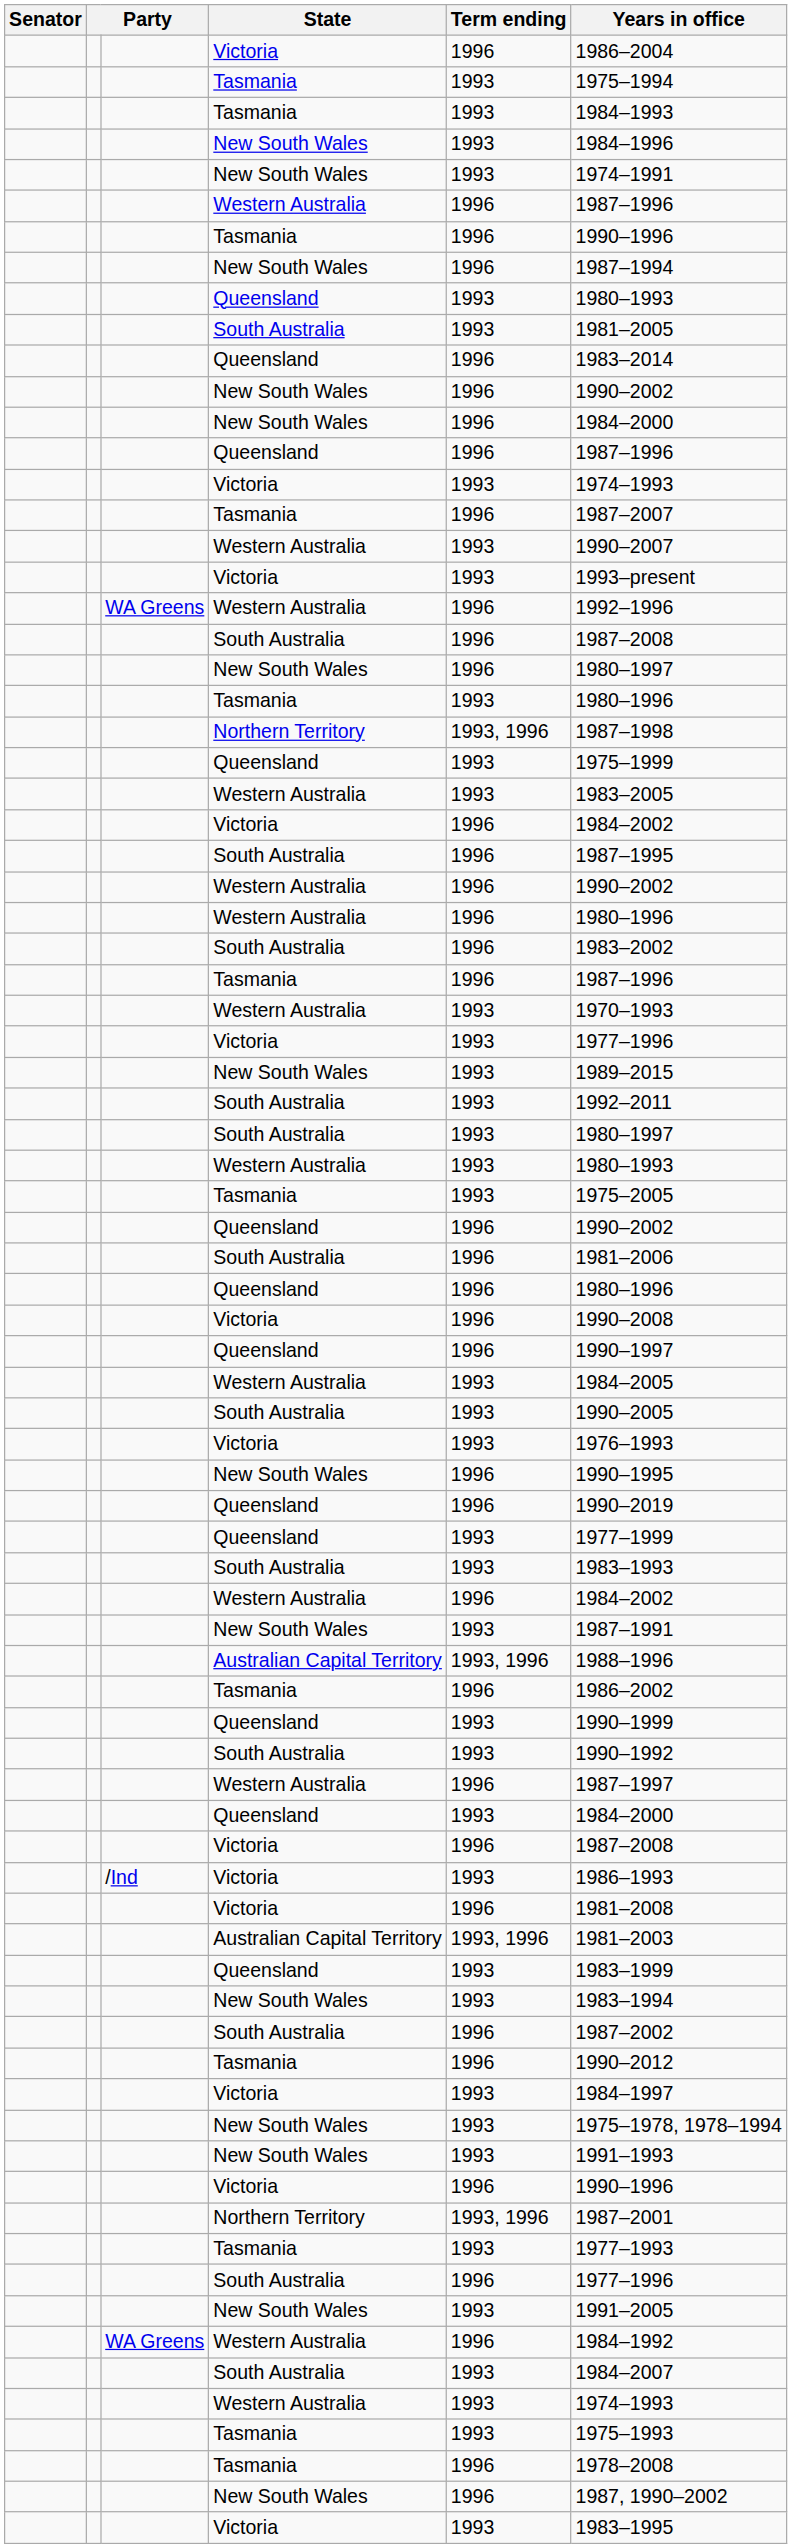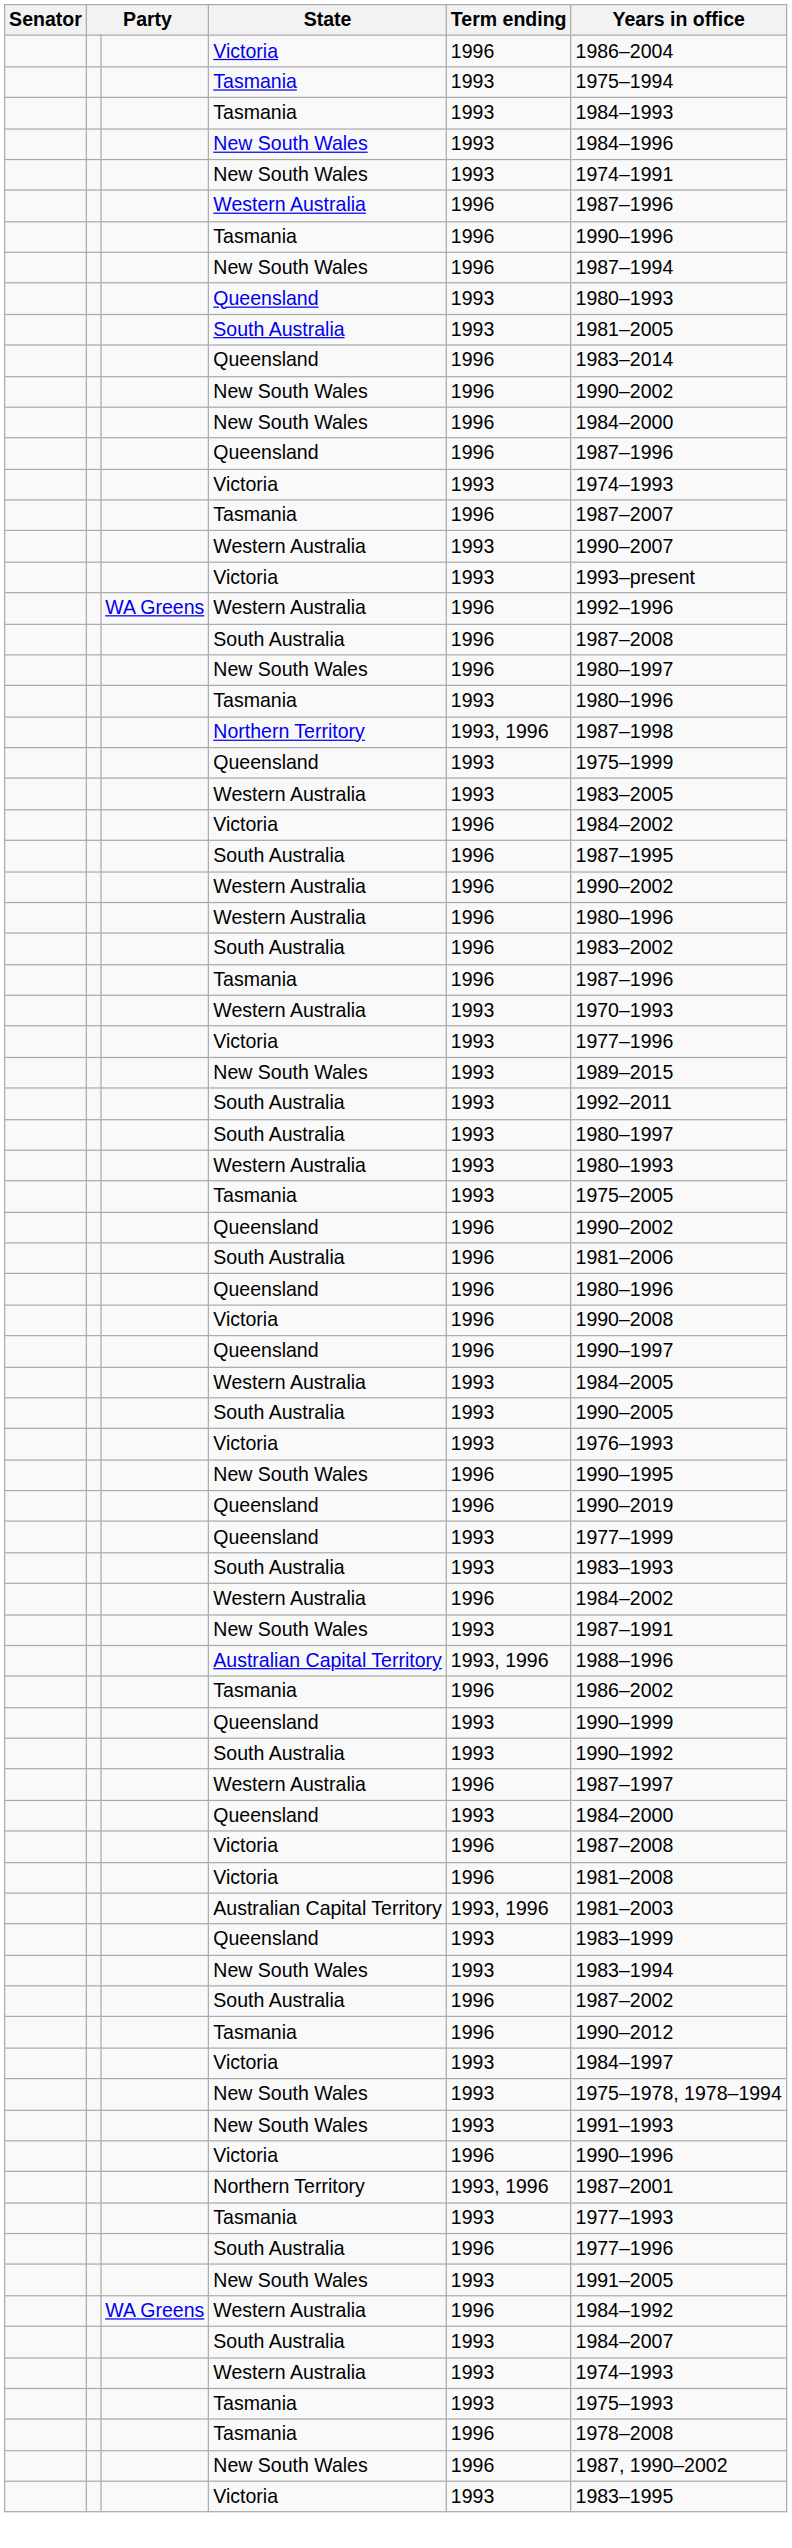 <table class="wikitable sortable">
 <tr>
 <th>Senator</th>
 <th colspan=2>Party</th>
 <th>State</th>
 <th>Term ending</th>
 <th>Years in office</th>
 </tr>
 <tr>
 <td></td>
 <td> </td>
 <td></td>
 <td><a href='#'>Victoria</a></td>
 <td>1996</td>
 <td>1986–2004</td>
 </tr>
 <tr>
 <td></td>
 <td> </td>
 <td></td>
 <td><a href='#'>Tasmania</a></td>
 <td>1993</td>
 <td>1975–1994</td>
 </tr>
 <tr>
 <td></td>
 <td> </td>
 <td></td>
 <td>Tasmania</td>
 <td>1993</td>
 <td>1984–1993</td>
 </tr>
 <tr>
 <td></td>
 <td> </td>
 <td></td>
 <td><a href='#'>New South Wales</a></td>
 <td>1993</td>
 <td>1984–1996</td>
 </tr>
 <tr>
 <td> </td>
 <td> </td>
 <td></td>
 <td>New South Wales</td>
 <td>1993</td>
 <td>1974–1991</td>
 </tr>
 <tr>
 <td></td>
 <td> </td>
 <td></td>
 <td><a href='#'>Western Australia</a></td>
 <td>1996</td>
 <td>1987–1996</td>
 </tr>
 <tr>
 <td></td>
 <td> </td>
 <td></td>
 <td>Tasmania</td>
 <td>1996</td>
 <td>1990–1996</td>
 </tr>
 <tr>
 <td></td>
 <td> </td>
 <td></td>
 <td>New South Wales</td>
 <td>1996</td>
 <td>1987–1994</td>
 </tr>
 <tr>
 <td></td>
 <td> </td>
 <td></td>
 <td><a href='#'>Queensland</a></td>
 <td>1993</td>
 <td>1980–1993</td>
 </tr>
 <tr>
 <td></td>
 <td> </td>
 <td></td>
 <td><a href='#'>South Australia</a></td>
 <td>1993</td>
 <td>1981–2005</td>
 </tr>
 <tr>
 <td></td>
 <td> </td>
 <td></td>
 <td>Queensland</td>
 <td>1996</td>
 <td>1983–2014</td>
 </tr>
 <tr>
 <td></td>
 <td> </td>
 <td></td>
 <td>New South Wales</td>
 <td>1996</td>
 <td>1990–2002</td>
 </tr>
 <tr>
 <td></td>
 <td> </td>
 <td></td>
 <td>New South Wales</td>
 <td>1996</td>
 <td>1984–2000</td>
 </tr>
 <tr>
 <td></td>
 <td> </td>
 <td></td>
 <td>Queensland</td>
 <td>1996</td>
 <td>1987–1996</td>
 </tr>
 <tr>
 <td> </td>
 <td> </td>
 <td></td>
 <td>Victoria</td>
 <td>1993</td>
 <td>1974–1993</td>
 </tr>
 <tr>
 <td></td>
 <td> </td>
 <td></td>
 <td>Tasmania</td>
 <td>1996</td>
 <td>1987–2007</td>
 </tr>
 <tr>
 <td></td>
 <td> </td>
 <td></td>
 <td>Western Australia</td>
 <td>1993</td>
 <td>1990–2007</td>
 </tr>
 <tr>
 <td> </td>
 <td> </td>
 <td></td>
 <td>Victoria</td>
 <td>1993</td>
 <td>1993–present</td>
 </tr>
 <tr>
 <td> </td>
 <td> </td>
 <td><a href='#'>WA Greens</a></td>
 <td>Western Australia</td>
 <td>1996</td>
 <td>1992–1996</td>
 </tr>
 <tr>
 <td></td>
 <td> </td>
 <td></td>
 <td>South Australia</td>
 <td>1996</td>
 <td>1987–2008</td>
 </tr>
 <tr>
 <td></td>
 <td> </td>
 <td></td>
 <td>New South Wales</td>
 <td>1996</td>
 <td>1980–1997</td>
 </tr>
 <tr>
 <td></td>
 <td> </td>
 <td></td>
 <td>Tasmania</td>
 <td>1993</td>
 <td>1980–1996</td>
 </tr>
 <tr>
 <td></td>
 <td> </td>
 <td></td>
 <td><a href='#'>Northern Territory</a></td>
 <td>1993, 1996 </td>
 <td>1987–1998</td>
 </tr>
 <tr>
 <td></td>
 <td> </td>
 <td></td>
 <td>Queensland</td>
 <td>1993</td>
 <td>1975–1999</td>
 </tr>
 <tr>
 <td></td>
 <td> </td>
 <td></td>
 <td>Western Australia</td>
 <td>1993</td>
 <td>1983–2005</td>
 </tr>
 <tr>
 <td></td>
 <td> </td>
 <td></td>
 <td>Victoria</td>
 <td>1996</td>
 <td>1984–2002</td>
 </tr>
 <tr>
 <td></td>
 <td> </td>
 <td></td>
 <td>South Australia</td>
 <td>1996</td>
 <td>1987–1995</td>
 </tr>
 <tr>
 <td></td>
 <td> </td>
 <td></td>
 <td>Western Australia</td>
 <td>1996</td>
 <td>1990–2002</td>
 </tr>
 <tr>
 <td></td>
 <td> </td>
 <td></td>
 <td>Western Australia</td>
 <td>1996</td>
 <td>1980–1996</td>
 </tr>
 <tr>
 <td></td>
 <td> </td>
 <td></td>
 <td>South Australia</td>
 <td>1996</td>
 <td>1983–2002</td>
 </tr>
 <tr>
 <td></td>
 <td> </td>
 <td></td>
 <td>Tasmania</td>
 <td>1996</td>
 <td>1987–1996</td>
 </tr>
 <tr>
 <td> </td>
 <td> </td>
 <td></td>
 <td>Western Australia</td>
 <td>1993</td>
 <td>1970–1993</td>
 </tr>
 <tr>
 <td></td>
 <td> </td>
 <td></td>
 <td>Victoria</td>
 <td>1993</td>
 <td>1977–1996</td>
 </tr>
 <tr>
 <td></td>
 <td> </td>
 <td></td>
 <td>New South Wales</td>
 <td>1993</td>
 <td>1989–2015</td>
 </tr>
 <tr>
 <td> </td>
 <td> </td>
 <td></td>
 <td>South Australia</td>
 <td>1993</td>
 <td>1992–2011</td>
 </tr>
 <tr>
 <td></td>
 <td> </td>
 <td></td>
 <td>South Australia</td>
 <td>1993</td>
 <td>1980–1997</td>
 </tr>
 <tr>
 <td></td>
 <td> </td>
 <td></td>
 <td>Western Australia</td>
 <td>1993</td>
 <td>1980–1993</td>
 </tr>
 <tr>
 <td></td>
 <td> </td>
 <td></td>
 <td>Tasmania</td>
 <td>1993</td>
 <td>1975–2005</td>
 </tr>
 <tr>
 <td></td>
 <td> </td>
 <td></td>
 <td>Queensland</td>
 <td>1996</td>
 <td>1990–2002</td>
 </tr>
 <tr>
 <td></td>
 <td> </td>
 <td></td>
 <td>South Australia</td>
 <td>1996</td>
 <td>1981–2006</td>
 </tr>
 <tr>
 <td></td>
 <td> </td>
 <td></td>
 <td>Queensland</td>
 <td>1996</td>
 <td>1980–1996</td>
 </tr>
 <tr>
 <td></td>
 <td> </td>
 <td></td>
 <td>Victoria</td>
 <td>1996</td>
 <td>1990–2008</td>
 </tr>
 <tr>
 <td></td>
 <td> </td>
 <td></td>
 <td>Queensland</td>
 <td>1996</td>
 <td>1990–1997</td>
 </tr>
 <tr>
 <td></td>
 <td> </td>
 <td></td>
 <td>Western Australia</td>
 <td>1993</td>
 <td>1984–2005</td>
 </tr>
 <tr>
 <td></td>
 <td> </td>
 <td></td>
 <td>South Australia</td>
 <td>1993</td>
 <td>1990–2005</td>
 </tr>
 <tr>
 <td></td>
 <td> </td>
 <td></td>
 <td>Victoria</td>
 <td>1993</td>
 <td>1976–1993</td>
 </tr>
 <tr>
 <td></td>
 <td> </td>
 <td></td>
 <td>New South Wales</td>
 <td>1996</td>
 <td>1990–1995</td>
 </tr>
 <tr>
 <td></td>
 <td> </td>
 <td></td>
 <td>Queensland</td>
 <td>1996</td>
 <td>1990–2019</td>
 </tr>
 <tr>
 <td></td>
 <td> </td>
 <td></td>
 <td>Queensland</td>
 <td>1993</td>
 <td>1977–1999</td>
 </tr>
 <tr>
 <td></td>
 <td> </td>
 <td></td>
 <td>South Australia</td>
 <td>1993</td>
 <td>1983–1993</td>
 </tr>
 <tr>
 <td></td>
 <td> </td>
 <td></td>
 <td>Western Australia</td>
 <td>1996</td>
 <td>1984–2002</td>
 </tr>
 <tr>
 <td> </td>
 <td> </td>
 <td></td>
 <td>New South Wales</td>
 <td>1993</td>
 <td>1987–1991</td>
 </tr>
 <tr>
 <td></td>
 <td> </td>
 <td></td>
 <td><a href='#'>Australian Capital Territory</a></td>
 <td>1993, 1996 </td>
 <td>1988–1996</td>
 </tr>
 <tr>
 <td></td>
 <td> </td>
 <td></td>
 <td>Tasmania</td>
 <td>1996</td>
 <td>1986–2002</td>
 </tr>
 <tr>
 <td></td>
 <td> </td>
 <td></td>
 <td>Queensland</td>
 <td>1993</td>
 <td>1990–1999</td>
 </tr>
 <tr>
 <td> </td>
 <td> </td>
 <td></td>
 <td>South Australia</td>
 <td>1993</td>
 <td>1990–1992</td>
 </tr>
 <tr>
 <td></td>
 <td> </td>
 <td></td>
 <td>Western Australia</td>
 <td>1996</td>
 <td>1987–1997</td>
 </tr>
 <tr>
 <td></td>
 <td> </td>
 <td></td>
 <td>Queensland</td>
 <td>1993</td>
 <td>1984–2000</td>
 </tr>
 <tr>
 <td></td>
 <td> </td>
 <td></td>
 <td>Victoria</td>
 <td>1996</td>
 <td>1987–2008</td>
 </tr>
 <tr>
 <td></td>
 <td> </td>
-<td>/<a href='#'>Ind</a> </td>
-<td>Victoria</td>
-<td>1993</td>
-<td>1986–1993</td>
-</tr>
-<tr>
-<td></td>
-<td> </td>
 <td></td>
 <td>Victoria</td>
 <td>1996</td>
 <td>1981–2008</td>
 </tr>
 <tr>
 <td></td>
 <td> </td>
 <td></td>
 <td>Australian Capital Territory</td>
 <td>1993, 1996 </td>
 <td>1981–2003</td>
 </tr>
 <tr>
 <td></td>
 <td> </td>
 <td></td>
 <td>Queensland</td>
 <td>1993</td>
 <td>1983–1999</td>
 </tr>
 <tr>
 <td></td>
 <td> </td>
 <td></td>
 <td>New South Wales</td>
 <td>1993</td>
 <td>1983–1994</td>
 </tr>
 <tr>
 <td></td>
 <td> </td>
 <td></td>
 <td>South Australia</td>
 <td>1996</td>
 <td>1987–2002</td>
 </tr>
 <tr>
 <td></td>
 <td> </td>
 <td></td>
 <td>Tasmania</td>
 <td>1996</td>
 <td>1990–2012</td>
 </tr>
 <tr>
 <td></td>
 <td> </td>
 <td></td>
 <td>Victoria</td>
 <td>1993</td>
 <td>1984–1997</td>
 </tr>
 <tr>
 <td></td>
 <td> </td>
 <td></td>
 <td>New South Wales</td>
 <td>1993</td>
 <td>1975–1978, 1978–1994</td>
 </tr>
 <tr>
 <td> </td>
 <td> </td>
 <td></td>
 <td>New South Wales</td>
 <td>1993</td>
 <td>1991–1993</td>
 </tr>
 <tr>
 <td></td>
 <td> </td>
 <td></td>
 <td>Victoria</td>
 <td>1996</td>
 <td>1990–1996</td>
 </tr>
 <tr>
 <td></td>
 <td> </td>
 <td></td>
 <td>Northern Territory</td>
 <td>1993, 1996 </td>
 <td>1987–2001</td>
 </tr>
 <tr>
 <td></td>
 <td> </td>
 <td></td>
 <td>Tasmania</td>
 <td>1993</td>
 <td>1977–1993</td>
 </tr>
 <tr>
 <td></td>
 <td> </td>
 <td></td>
 <td>South Australia</td>
 <td>1996</td>
 <td>1977–1996</td>
 </tr>
 <tr>
 <td> </td>
 <td> </td>
 <td></td>
 <td>New South Wales</td>
 <td>1993</td>
 <td>1991–2005</td>
 </tr>
 <tr>
 <td> </td>
 <td> </td>
 <td><a href='#'>WA Greens</a></td>
 <td>Western Australia</td>
 <td>1996</td>
 <td>1984–1992</td>
 </tr>
 <tr>
 <td></td>
 <td> </td>
 <td></td>
 <td>South Australia</td>
 <td>1993</td>
 <td>1984–2007</td>
 </tr>
 <tr>
 <td></td>
 <td> </td>
 <td></td>
 <td>Western Australia</td>
 <td>1993</td>
 <td>1974–1993</td>
 </tr>
 <tr>
 <td></td>
 <td> </td>
 <td></td>
 <td>Tasmania</td>
 <td>1993</td>
 <td>1975–1993</td>
 </tr>
 <tr>
 <td></td>
 <td> </td>
 <td></td>
 <td>Tasmania</td>
 <td>1996</td>
 <td>1978–2008</td>
 </tr>
 <tr>
 <td></td>
 <td> </td>
 <td></td>
 <td>New South Wales</td>
 <td>1996</td>
 <td>1987, 1990–2002</td>
 </tr>
 <tr>
 <td></td>
 <td> </td>
 <td></td>
 <td>Victoria</td>
 <td>1993</td>
 <td>1983–1995</td>
 </tr>
 </table>
